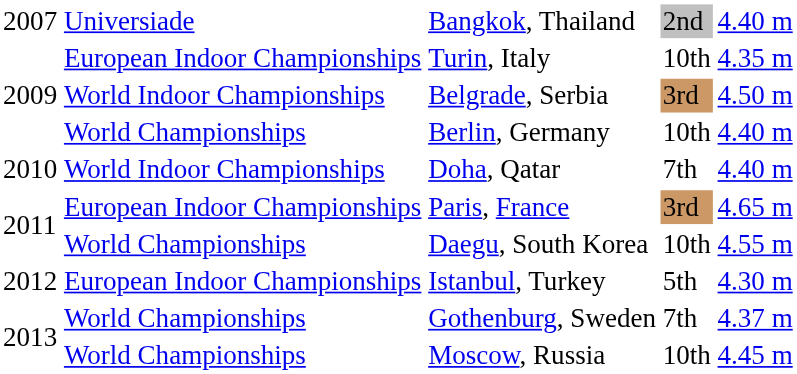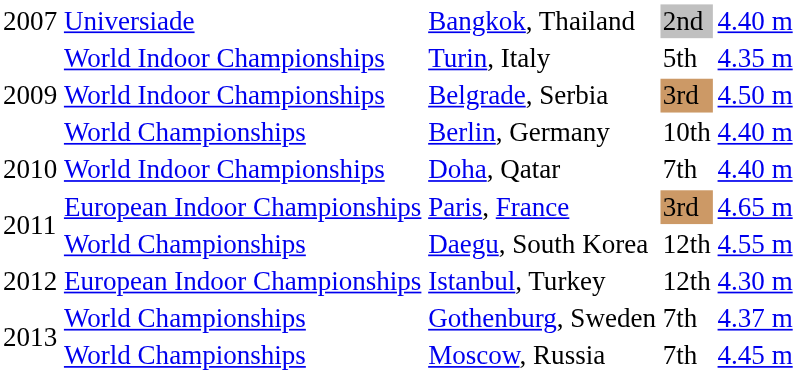 <table>
 <tr>
 <td>2007</td>
 <td><a href='#'>Universiade</a></td>
 <td><a href='#'>Bangkok</a>, Thailand</td>
 <td bgcolor=silver>2nd</td>
 <td><a href='#'>4.40 m</a></td>
 </tr>
 <tr>
 <td rowspan=3>2009</td>
-<td><a href='#'>European Indoor Championships</a></td>
+<td><a href='#'>World Indoor Championships</a></td>
 <td><a href='#'>Turin</a>, Italy</td>
-<td>10th</td>
+<td>5th</td>
 <td><a href='#'>4.35 m</a></td>
 </tr>
 <tr>
 <td><a href='#'>World Indoor Championships</a></td>
 <td><a href='#'>Belgrade</a>, Serbia</td>
 <td bgcolor=cc9966>3rd</td>
 <td><a href='#'>4.50 m</a></td>
 </tr>
 <tr>
 <td><a href='#'>World Championships</a></td>
 <td><a href='#'>Berlin</a>, Germany</td>
 <td>10th</td>
 <td><a href='#'>4.40 m</a></td>
 </tr>
 <tr>
 <td>2010</td>
 <td><a href='#'>World Indoor Championships</a></td>
 <td><a href='#'>Doha</a>, Qatar</td>
 <td>7th</td>
 <td><a href='#'>4.40 m</a></td>
 </tr>
 <tr>
 <td rowspan=2>2011</td>
 <td><a href='#'>European Indoor Championships</a></td>
 <td><a href='#'>Paris</a>, <a href='#'>France</a></td>
 <td bgcolor=cc9966>3rd</td>
 <td><a href='#'>4.65 m</a></td>
 </tr>
 <tr>
 <td><a href='#'>World Championships</a></td>
 <td><a href='#'>Daegu</a>, South Korea</td>
-<td>10th</td>
+<td>12th</td>
 <td><a href='#'>4.55 m</a></td>
 </tr>
 <tr>
 <td>2012</td>
 <td><a href='#'>European Indoor Championships</a></td>
 <td><a href='#'>Istanbul</a>, Turkey</td>
-<td>5th</td>
+<td>12th</td>
 <td><a href='#'>4.30 m</a></td>
 </tr>
 <tr>
 <td rowspan=2>2013</td>
 <td><a href='#'>World Championships</a></td>
 <td><a href='#'>Gothenburg</a>, Sweden</td>
 <td>7th</td>
 <td><a href='#'>4.37 m</a></td>
 </tr>
 <tr>
 <td><a href='#'>World Championships</a></td>
 <td><a href='#'>Moscow</a>, Russia</td>
-<td>10th</td>
+<td>7th</td>
 <td><a href='#'>4.45 m</a></td>
 </tr>
 </table>
